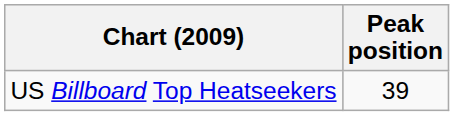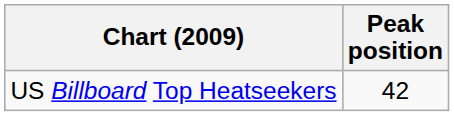 <table class="wikitable sortable">
 <tr>
 <th>Chart (2009)</th>
 <th>Peak<br>position</th>
 </tr>
 <tr>
 <td align="left">US <em><a href='#'>Billboard</a></em> <a href='#'>Top Heatseekers</a></td>
-<td style="text-align:center;">39</td>
+<td style="text-align:center;">42</td>
 </tr>
 </table>
